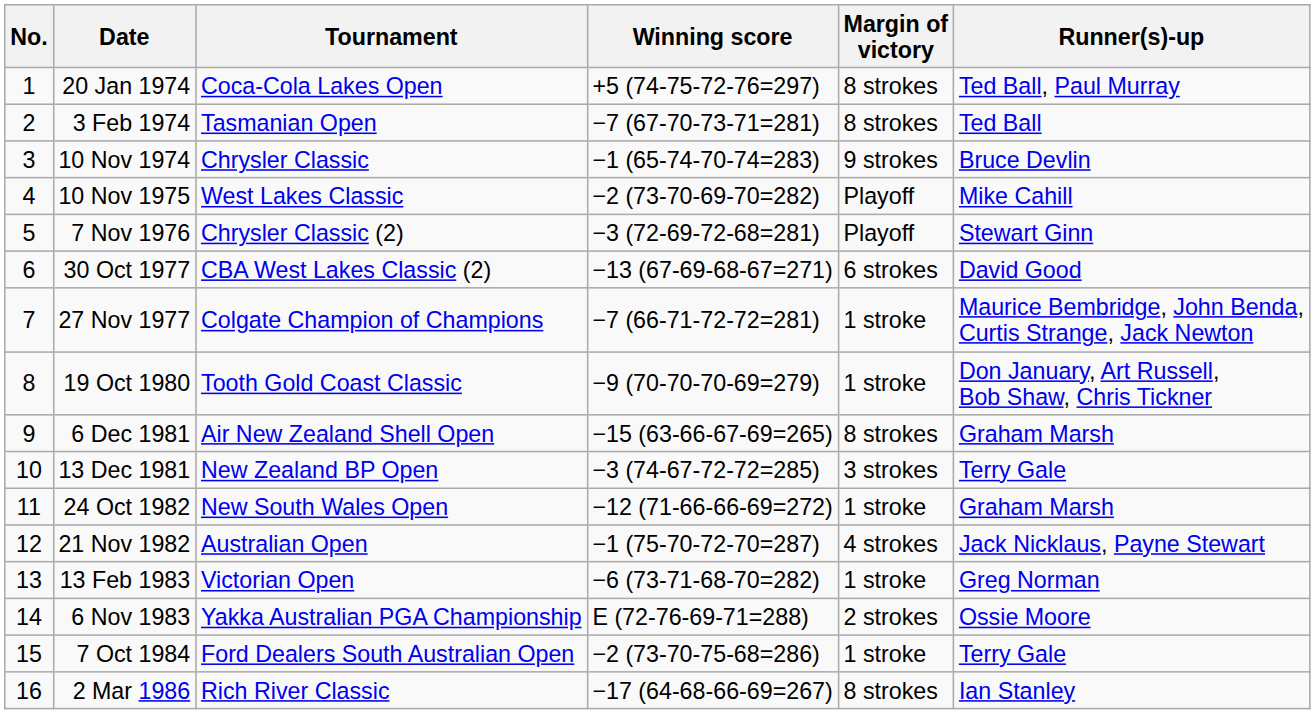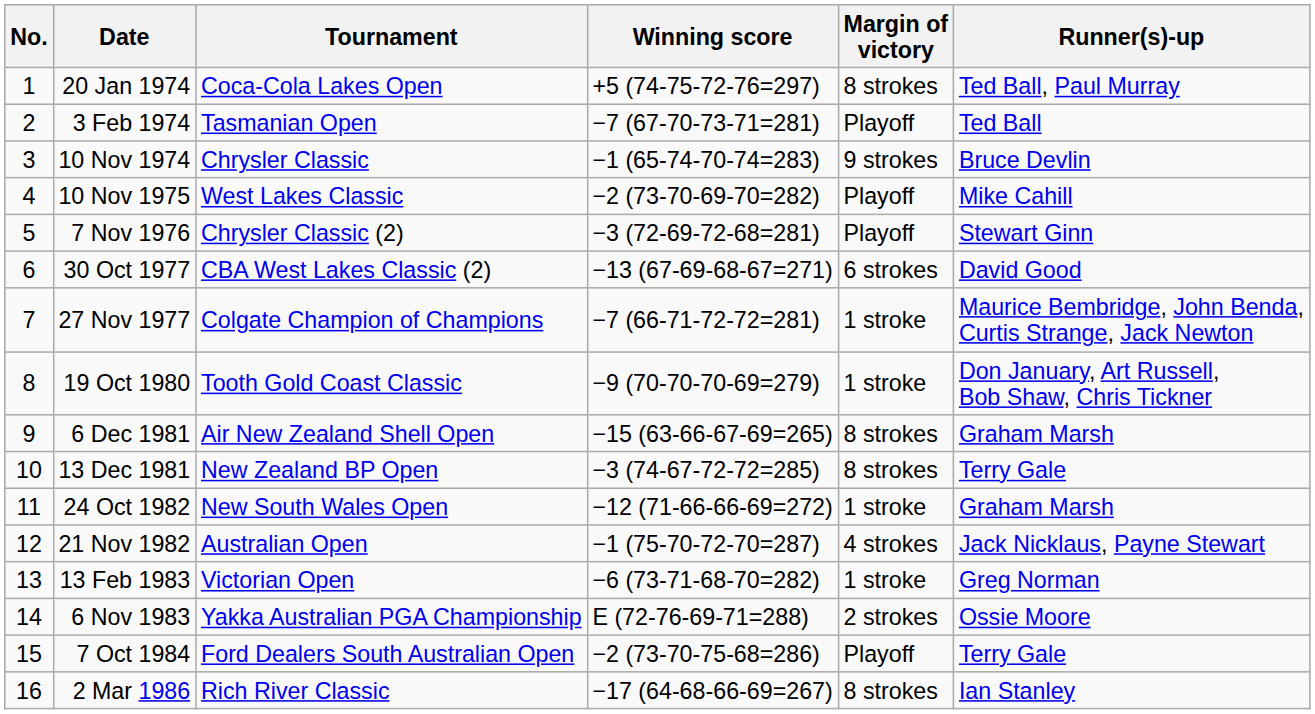 <table class="wikitable" style="font-size:95%;">
 <tr>
 <th>No.</th>
 <th>Date</th>
 <th>Tournament</th>
 <th>Winning score</th>
 <th>Margin of<br>victory</th>
 <th>Runner(s)-up</th>
 </tr>
 <tr>
 <td align=center>1</td>
 <td align=right>20 Jan 1974</td>
 <td><a href='#'>Coca-Cola Lakes Open</a></td>
 <td>+5 (74-75-72-76=297)</td>
 <td>8 strokes</td>
 <td> <a href='#'>Ted Ball</a>,  <a href='#'>Paul Murray</a></td>
 </tr>
 <tr>
 <td align=center>2</td>
 <td align=right>3 Feb 1974</td>
 <td><a href='#'>Tasmanian Open</a></td>
 <td>−7 (67-70-73-71=281)</td>
-<td>8 strokes</td>
+<td>Playoff</td>
 <td> <a href='#'>Ted Ball</a></td>
 </tr>
 <tr>
 <td align=center>3</td>
 <td align=right>10 Nov 1974</td>
 <td><a href='#'>Chrysler Classic</a></td>
 <td>−1 (65-74-70-74=283)</td>
 <td>9 strokes</td>
 <td> <a href='#'>Bruce Devlin</a></td>
 </tr>
 <tr>
 <td align=center>4</td>
 <td align=right>10 Nov 1975</td>
 <td><a href='#'>West Lakes Classic</a></td>
 <td>−2 (73-70-69-70=282)</td>
 <td>Playoff</td>
 <td> <a href='#'>Mike Cahill</a></td>
 </tr>
 <tr>
 <td align=center>5</td>
 <td align=right>7 Nov 1976</td>
 <td><a href='#'>Chrysler Classic</a> (2)</td>
 <td>−3 (72-69-72-68=281)</td>
 <td>Playoff</td>
 <td> <a href='#'>Stewart Ginn</a></td>
 </tr>
 <tr>
 <td align=center>6</td>
 <td align=right>30 Oct 1977</td>
 <td><a href='#'>CBA West Lakes Classic</a> (2)</td>
 <td>−13 (67-69-68-67=271)</td>
 <td>6 strokes</td>
 <td> <a href='#'>David Good</a></td>
 </tr>
 <tr>
 <td align=center>7</td>
 <td align=right>27 Nov 1977</td>
 <td><a href='#'>Colgate Champion of Champions</a></td>
 <td>−7 (66-71-72-72=281)</td>
 <td>1 stroke</td>
 <td> <a href='#'>Maurice Bembridge</a>,  <a href='#'>John Benda</a>,<br> <a href='#'>Curtis Strange</a>,  <a href='#'>Jack Newton</a></td>
 </tr>
 <tr>
 <td align=center>8</td>
 <td align=right>19 Oct 1980</td>
 <td><a href='#'>Tooth Gold Coast Classic</a></td>
 <td>−9 (70-70-70-69=279)</td>
 <td>1 stroke</td>
 <td> <a href='#'>Don January</a>,  <a href='#'>Art Russell</a>,<br> <a href='#'>Bob Shaw</a>,  <a href='#'>Chris Tickner</a></td>
 </tr>
 <tr>
 <td align=center>9</td>
 <td align=right>6 Dec 1981</td>
 <td><a href='#'>Air New Zealand Shell Open</a></td>
 <td>−15 (63-66-67-69=265)</td>
 <td>8 strokes</td>
 <td> <a href='#'>Graham Marsh</a></td>
 </tr>
 <tr>
 <td align=center>10</td>
 <td align=right>13 Dec 1981</td>
 <td><a href='#'>New Zealand BP Open</a></td>
 <td>−3 (74-67-72-72=285)</td>
-<td>3 strokes</td>
+<td>8 strokes</td>
 <td> <a href='#'>Terry Gale</a></td>
 </tr>
 <tr>
 <td align=center>11</td>
 <td align=right>24 Oct 1982</td>
 <td><a href='#'>New South Wales Open</a></td>
 <td>−12 (71-66-66-69=272)</td>
 <td>1 stroke</td>
 <td> <a href='#'>Graham Marsh</a></td>
 </tr>
 <tr>
 <td align=center>12</td>
 <td align=right>21 Nov 1982</td>
 <td><a href='#'>Australian Open</a></td>
 <td>−1 (75-70-72-70=287)</td>
 <td>4 strokes</td>
 <td> <a href='#'>Jack Nicklaus</a>,  <a href='#'>Payne Stewart</a></td>
 </tr>
 <tr>
 <td align=center>13</td>
 <td align=right>13 Feb 1983</td>
 <td><a href='#'>Victorian Open</a></td>
 <td>−6 (73-71-68-70=282)</td>
 <td>1 stroke</td>
 <td> <a href='#'>Greg Norman</a></td>
 </tr>
 <tr>
 <td align=center>14</td>
 <td align=right>6 Nov 1983</td>
 <td><a href='#'>Yakka Australian PGA Championship</a></td>
 <td>E (72-76-69-71=288)</td>
 <td>2 strokes</td>
 <td> <a href='#'>Ossie Moore</a></td>
 </tr>
 <tr>
 <td align=center>15</td>
 <td align=right>7 Oct 1984</td>
 <td><a href='#'>Ford Dealers South Australian Open</a></td>
 <td>−2 (73-70-75-68=286)</td>
-<td>1 stroke</td>
+<td>Playoff</td>
 <td> <a href='#'>Terry Gale</a></td>
 </tr>
 <tr>
 <td align=center>16</td>
 <td align=right>2 Mar <a href='#'>1986</a></td>
 <td><a href='#'>Rich River Classic</a></td>
 <td>−17 (64-68-66-69=267)</td>
 <td>8 strokes</td>
 <td> <a href='#'>Ian Stanley</a></td>
 </tr>
 </table>
